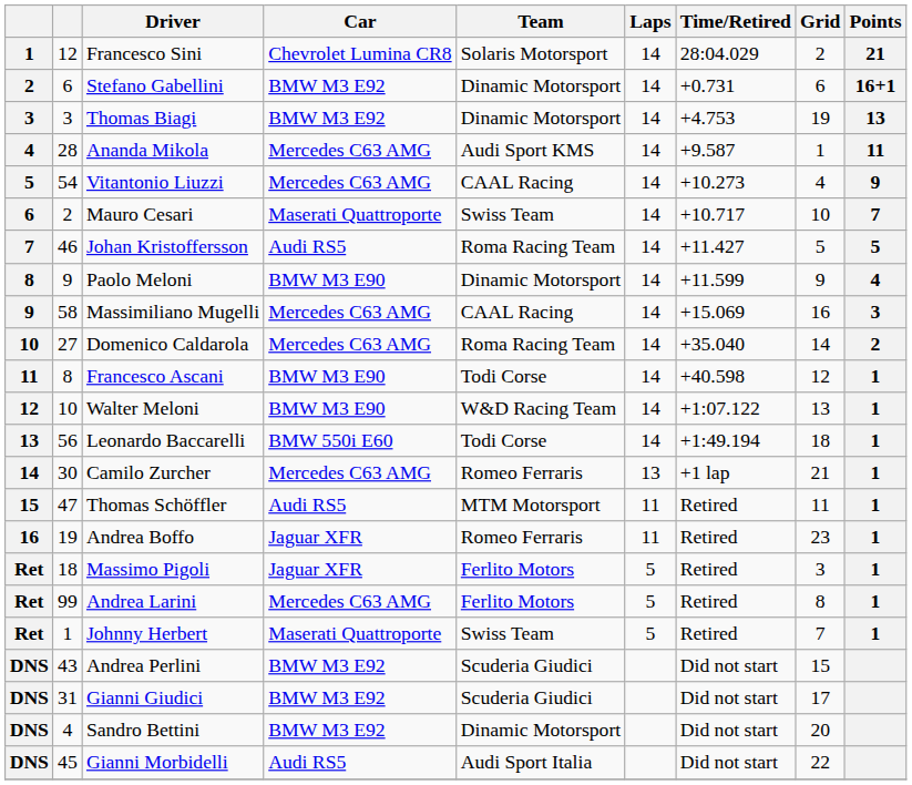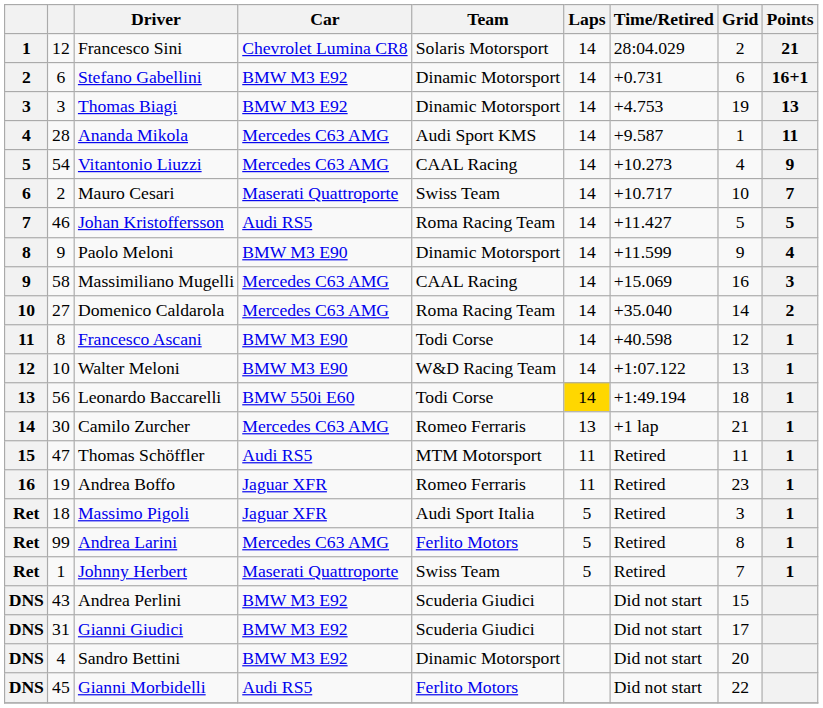 <table class="wikitable sortable" style="font-size:95%">
 <tr>
 <th></th>
 <th></th>
 <th>Driver</th>
 <th>Car</th>
 <th>Team</th>
 <th>Laps</th>
 <th>Time/Retired</th>
 <th>Grid</th>
 <th>Points</th>
 </tr>
 <tr>
 <th>1</th>
 <td align=center>12</td>
 <td> Francesco Sini</td>
 <td><a href='#'>Chevrolet Lumina CR8</a></td>
 <td> Solaris Motorsport</td>
 <td align=center>14</td>
 <td>28:04.029</td>
 <td align=center>2</td>
 <th>21</th>
 </tr>
 <tr>
 <th>2</th>
 <td align=center>6</td>
 <td> <a href='#'>Stefano Gabellini</a></td>
 <td><a href='#'>BMW M3 E92</a></td>
 <td> Dinamic Motorsport</td>
 <td align=center>14</td>
 <td>+0.731</td>
 <td align=center>6</td>
 <th>16+1</th>
 </tr>
 <tr>
 <th>3</th>
 <td align=center>3</td>
 <td> <a href='#'>Thomas Biagi</a></td>
 <td><a href='#'>BMW M3 E92</a></td>
 <td> Dinamic Motorsport</td>
 <td align=center>14</td>
 <td>+4.753</td>
 <td align=center>19</td>
 <th>13</th>
 </tr>
 <tr>
 <th>4</th>
 <td align=center>28</td>
 <td> <a href='#'>Ananda Mikola</a></td>
 <td><a href='#'>Mercedes C63 AMG</a></td>
 <td> Audi Sport KMS</td>
 <td align=center>14</td>
 <td>+9.587</td>
 <td align=center>1</td>
 <th>11</th>
 </tr>
 <tr>
 <th>5</th>
 <td align=center>54</td>
 <td> <a href='#'>Vitantonio Liuzzi</a></td>
 <td><a href='#'>Mercedes C63 AMG</a></td>
 <td> CAAL Racing</td>
 <td align=center>14</td>
 <td>+10.273</td>
 <td align=center>4</td>
 <th>9</th>
 </tr>
 <tr>
 <th>6</th>
 <td align=center>2</td>
 <td> Mauro Cesari</td>
 <td><a href='#'>Maserati Quattroporte</a></td>
 <td> Swiss Team</td>
 <td align=center>14</td>
 <td>+10.717</td>
 <td align=center>10</td>
 <th>7</th>
 </tr>
 <tr>
 <th>7</th>
 <td align=center>46</td>
 <td> <a href='#'>Johan Kristoffersson</a></td>
 <td><a href='#'>Audi RS5</a></td>
 <td> Roma Racing Team</td>
 <td align=center>14</td>
 <td>+11.427</td>
 <td align=center>5</td>
 <th>5</th>
 </tr>
 <tr>
 <th>8</th>
 <td align=center>9</td>
 <td> Paolo Meloni</td>
 <td><a href='#'>BMW M3 E90</a></td>
 <td> Dinamic Motorsport</td>
 <td align=center>14</td>
 <td>+11.599</td>
 <td align=center>9</td>
 <th>4</th>
 </tr>
 <tr>
 <th>9</th>
 <td align=center>58</td>
 <td> Massimiliano Mugelli</td>
 <td><a href='#'>Mercedes C63 AMG</a></td>
 <td> CAAL Racing</td>
 <td align=center>14</td>
 <td>+15.069</td>
 <td align=center>16</td>
 <th>3</th>
 </tr>
 <tr>
 <th>10</th>
 <td align=center>27</td>
 <td> Domenico Caldarola</td>
 <td><a href='#'>Mercedes C63 AMG</a></td>
 <td> Roma Racing Team</td>
 <td align=center>14</td>
 <td>+35.040</td>
 <td align=center>14</td>
 <th>2</th>
 </tr>
 <tr>
 <th>11</th>
 <td align=center>8</td>
 <td> <a href='#'>Francesco Ascani</a></td>
 <td><a href='#'>BMW M3 E90</a></td>
 <td> Todi Corse</td>
 <td align=center>14</td>
 <td>+40.598</td>
 <td align=center>12</td>
 <th>1</th>
 </tr>
 <tr>
 <th>12</th>
 <td align=center>10</td>
 <td> Walter Meloni</td>
 <td><a href='#'>BMW M3 E90</a></td>
 <td> W&D Racing Team</td>
 <td align=center>14</td>
 <td>+1:07.122</td>
 <td align=center>13</td>
 <th>1</th>
 </tr>
 <tr>
 <th>13</th>
 <td align=center>56</td>
 <td> Leonardo Baccarelli</td>
 <td><a href='#'>BMW 550i E60</a></td>
 <td> Todi Corse</td>
-<td align=center>14</td>
+<td align=center style="background: gold;">14</td>
 <td>+1:49.194</td>
 <td align=center>18</td>
 <th>1</th>
 </tr>
 <tr>
 <th>14</th>
 <td align=center>30</td>
 <td> Camilo Zurcher</td>
 <td><a href='#'>Mercedes C63 AMG</a></td>
 <td> Romeo Ferraris</td>
 <td align=center>13</td>
 <td>+1 lap</td>
 <td align=center>21</td>
 <th>1</th>
 </tr>
 <tr>
 <th>15</th>
 <td align=center>47</td>
 <td> Thomas Schöffler</td>
 <td><a href='#'>Audi RS5</a></td>
 <td> MTM Motorsport</td>
 <td align=center>11</td>
 <td>Retired</td>
 <td align=center>11</td>
 <th>1</th>
 </tr>
 <tr>
 <th>16</th>
 <td align=center>19</td>
 <td> Andrea Boffo</td>
 <td><a href='#'>Jaguar XFR</a></td>
 <td> Romeo Ferraris</td>
 <td align=center>11</td>
 <td>Retired</td>
 <td align=center>23</td>
 <th>1</th>
 </tr>
 <tr>
 <th>Ret</th>
 <td align=center>18</td>
 <td> <a href='#'>Massimo Pigoli</a></td>
 <td><a href='#'>Jaguar XFR</a></td>
-<td> <a href='#'>Ferlito Motors</a></td>
+<td> Audi Sport Italia</td>
 <td align=center>5</td>
 <td>Retired</td>
 <td align=center>3</td>
 <th>1</th>
 </tr>
 <tr>
 <th>Ret</th>
 <td align=center>99</td>
 <td> <a href='#'>Andrea Larini</a></td>
 <td><a href='#'>Mercedes C63 AMG</a></td>
 <td> <a href='#'>Ferlito Motors</a></td>
 <td align=center>5</td>
 <td>Retired</td>
 <td align=center>8</td>
 <th>1</th>
 </tr>
 <tr>
 <th>Ret</th>
 <td align=center>1</td>
 <td> <a href='#'>Johnny Herbert</a></td>
 <td><a href='#'>Maserati Quattroporte</a></td>
 <td> Swiss Team</td>
 <td align=center>5</td>
 <td>Retired</td>
 <td align=center>7</td>
 <th>1</th>
 </tr>
 <tr>
 <th>DNS</th>
 <td align=center>43</td>
 <td> Andrea Perlini</td>
 <td><a href='#'>BMW M3 E92</a></td>
 <td> Scuderia Giudici</td>
 <td align=center></td>
 <td>Did not start</td>
 <td align=center>15</td>
 <th></th>
 </tr>
 <tr>
 <th>DNS</th>
 <td align=center>31</td>
 <td> <a href='#'>Gianni Giudici</a></td>
 <td><a href='#'>BMW M3 E92</a></td>
 <td> Scuderia Giudici</td>
 <td align=center></td>
 <td>Did not start</td>
 <td align=center>17</td>
 <th></th>
 </tr>
 <tr>
 <th>DNS</th>
 <td align=center>4</td>
 <td> Sandro Bettini</td>
 <td><a href='#'>BMW M3 E92</a></td>
 <td> Dinamic Motorsport</td>
 <td align=center></td>
 <td>Did not start</td>
 <td align=center>20</td>
 <th></th>
 </tr>
 <tr>
 <th>DNS</th>
 <td align=center>45</td>
 <td> <a href='#'>Gianni Morbidelli</a></td>
 <td><a href='#'>Audi RS5</a></td>
-<td> Audi Sport Italia</td>
+<td> <a href='#'>Ferlito Motors</a></td>
 <td align=center></td>
 <td>Did not start</td>
 <td align=center>22</td>
 <th></th>
 </tr>
 <tr>
 </tr>
 </table>
